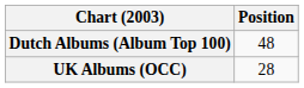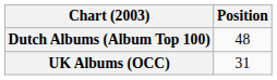 <table class="wikitable sortable plainrowheaders" style="text-align:center;">
 <tr>
 <th>Chart (2003)</th>
 <th>Position</th>
 </tr>
 <tr>
 <th scope="row">Dutch Albums (Album Top 100)</th>
 <td>48</td>
 </tr>
 <tr>
 <th scope="row">UK Albums (OCC)</th>
-<td>28</td>
+<td>31</td>
 </tr>
 </table>
